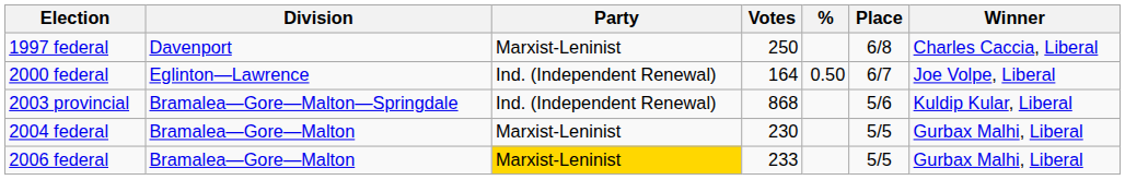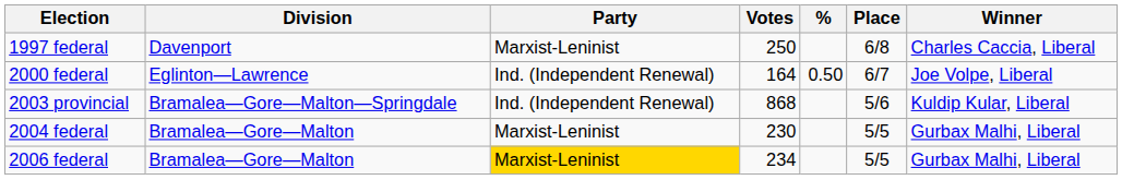 <table class="wikitable" width="1000">
 <tr>
 <th align="left">Election</th>
 <th align="left">Division</th>
 <th align="left">Party</th>
 <th align="right">Votes</th>
 <th align="right">%</th>
 <th align="center">Place</th>
 <th align="center">Winner</th>
 </tr>
 <tr>
 <td align="left"><a href='#'>1997 federal</a></td>
 <td align="left"><a href='#'>Davenport</a></td>
 <td align="left">Marxist-Leninist</td>
 <td align="right">250</td>
 <td align="right"></td>
 <td align="center">6/8</td>
 <td align="left"><a href='#'>Charles Caccia</a>, <a href='#'>Liberal</a></td>
 </tr>
 <tr>
 <td align="left"><a href='#'>2000 federal</a></td>
 <td align="left"><a href='#'>Eglinton—Lawrence</a></td>
 <td align="left">Ind. (Independent Renewal)</td>
 <td align="right">164</td>
 <td align="right">0.50</td>
 <td align="center">6/7</td>
 <td align="left"><a href='#'>Joe Volpe</a>, <a href='#'>Liberal</a></td>
 </tr>
 <tr>
 <td align="left"><a href='#'>2003 provincial</a></td>
 <td align="left"><a href='#'>Bramalea—Gore—Malton—Springdale</a></td>
 <td align="left">Ind. (Independent Renewal)</td>
 <td align="right">868</td>
 <td align="right"></td>
 <td align="center">5/6</td>
 <td align="left"><a href='#'>Kuldip Kular</a>, <a href='#'>Liberal</a></td>
 </tr>
 <tr>
 <td align="left"><a href='#'>2004 federal</a></td>
 <td align="left"><a href='#'>Bramalea—Gore—Malton</a></td>
 <td align="left">Marxist-Leninist</td>
 <td align="right">230</td>
 <td align="right"></td>
 <td align="center">5/5</td>
 <td align="left"><a href='#'>Gurbax Malhi</a>, <a href='#'>Liberal</a></td>
 </tr>
 <tr>
 <td align="left"><a href='#'>2006 federal</a></td>
 <td align="left"><a href='#'>Bramalea—Gore—Malton</a></td>
 <td align="left" style="background: gold;">Marxist-Leninist</td>
-<td align="right">233</td>
+<td align="right">234</td>
 <td align="right"></td>
 <td align="center">5/5</td>
 <td align="left"><a href='#'>Gurbax Malhi</a>, <a href='#'>Liberal</a></td>
 </tr>
 </table>
